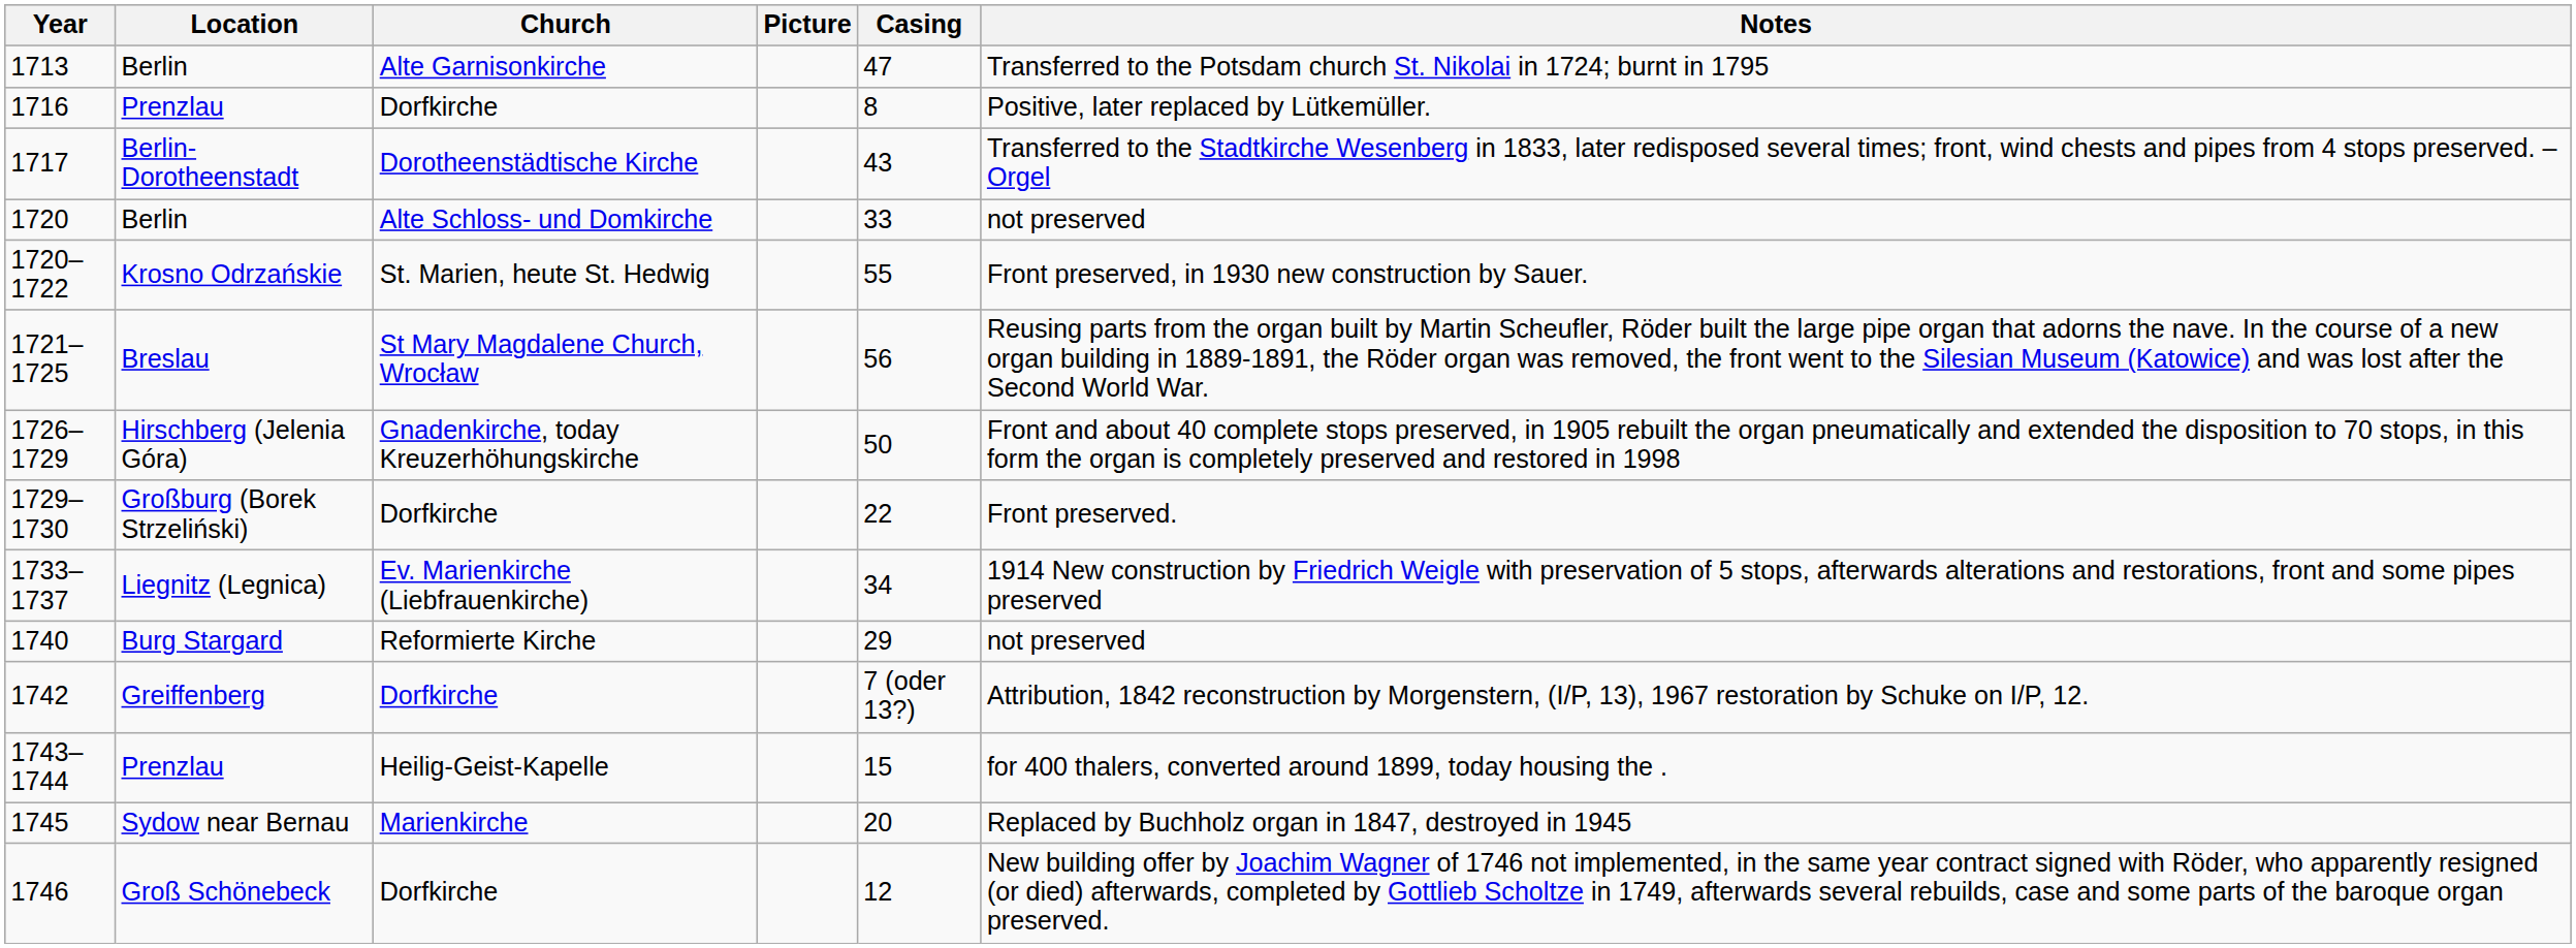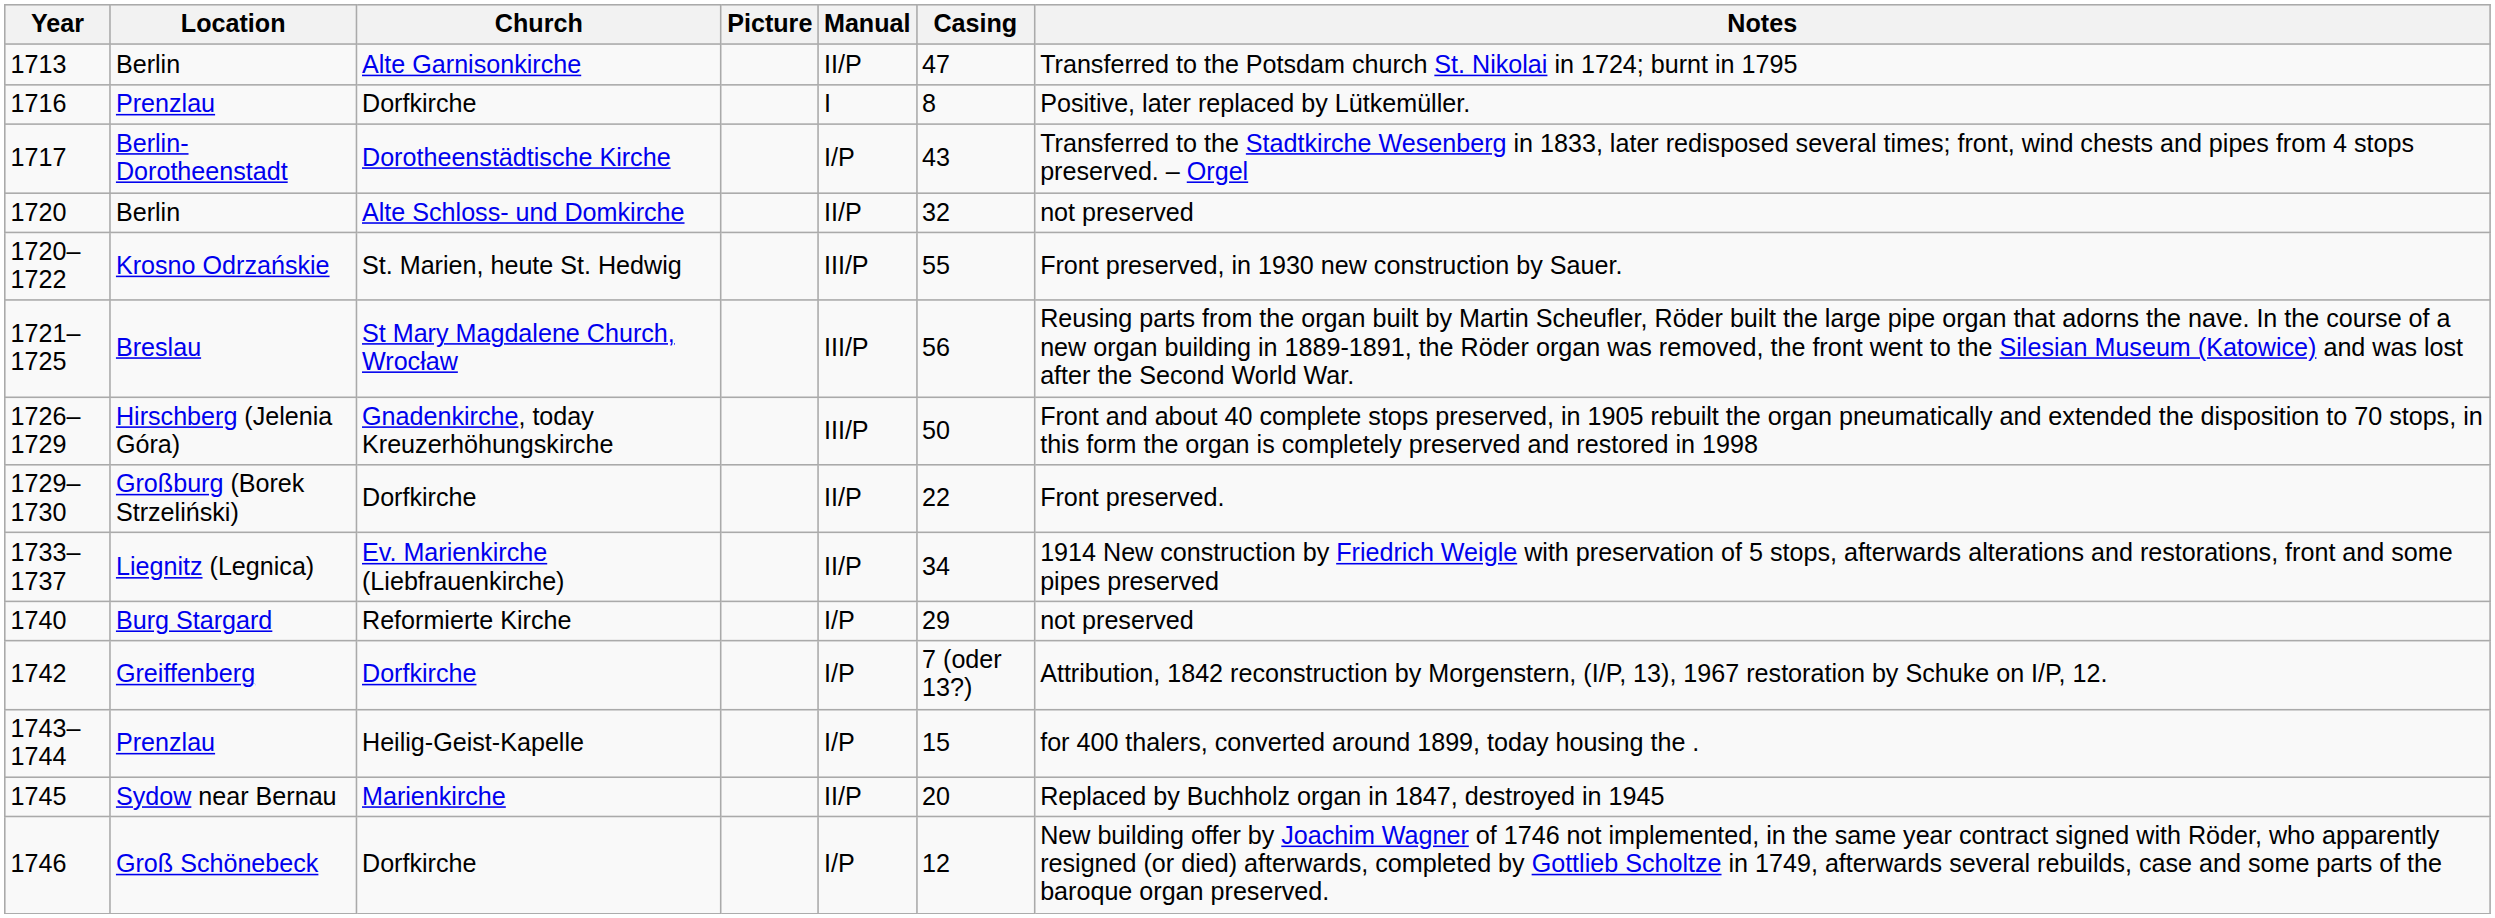 <table class="wikitable sortable" style="width:100%">
 <tr class="hintergrundfarbe5">
 <th>Year</th>
 <th>Location</th>
 <th>Church</th>
 <th class=unsortable>Picture</th>
+<th>Manual</th>
 <th>Casing</th>
 <th class=unsortable>Notes</th>
 </tr>
 <tr>
 <td>1713</td>
 <td>Berlin</td>
 <td><a href='#'>Alte Garnisonkirche</a></td>
 <td></td>
+<td>II/P</td>
 <td>47</td>
 <td>Transferred to the Potsdam church <a href='#'>St. Nikolai</a> in 1724; burnt in 1795</td>
 </tr>
 <tr>
 <td>1716</td>
 <td><a href='#'>Prenzlau</a></td>
 <td>Dorfkirche</td>
 <td></td>
+<td>I</td>
 <td>8</td>
 <td>Positive, later replaced by Lütkemüller.</td>
 </tr>
 <tr>
 <td>1717</td>
 <td><a href='#'>Berlin-Dorotheenstadt</a></td>
 <td><a href='#'>Dorotheenstädtische Kirche</a></td>
 <td></td>
+<td>I/P</td>
 <td>43</td>
 <td>Transferred to the <a href='#'>Stadtkirche Wesenberg</a> in 1833, later redisposed several times; front, wind chests and pipes from 4 stops preserved. – <a href='#'>Orgel</a></td>
 </tr>
 <tr>
 <td>1720</td>
 <td>Berlin</td>
 <td><a href='#'>Alte Schloss- und Domkirche</a></td>
 <td></td>
-<td>33</td>
+<td>II/P</td>
+<td>32</td>
 <td>not preserved</td>
 </tr>
 <tr>
 <td>1720–1722</td>
 <td><a href='#'>Krosno Odrzańskie</a></td>
 <td>St. Marien, heute St. Hedwig</td>
 <td></td>
+<td>III/P</td>
 <td>55</td>
 <td>Front preserved, in 1930 new construction by Sauer.</td>
 </tr>
 <tr>
 <td>1721–1725</td>
 <td><a href='#'>Breslau</a></td>
 <td><a href='#'>St Mary Magdalene Church, Wrocław</a></td>
 <td></td>
+<td>III/P</td>
 <td>56</td>
 <td>Reusing parts from the organ built by Martin Scheufler, Röder  built the large pipe organ that adorns the nave. In the course of a new organ building in 1889-1891, the Röder organ was removed, the front went to the <a href='#'>Silesian Museum (Katowice)</a> and was lost after the Second World War.</td>
 </tr>
 <tr>
 <td>1726–1729</td>
 <td><a href='#'>Hirschberg</a> (Jelenia Góra)</td>
 <td><a href='#'>Gnadenkirche</a>, today Kreuzerhöhungskirche</td>
 <td></td>
+<td>III/P</td>
 <td>50</td>
 <td>Front and about 40 complete stops preserved, in 1905  rebuilt the organ pneumatically and extended the disposition to 70 stops, in this form the organ is completely preserved and restored in 1998</td>
 </tr>
 <tr>
 <td>1729–1730</td>
 <td><a href='#'>Großburg</a> (Borek Strzeliński)</td>
 <td>Dorfkirche</td>
 <td></td>
+<td>II/P</td>
 <td>22</td>
 <td>Front preserved.</td>
 </tr>
 <tr>
 <td>1733–1737</td>
 <td><a href='#'>Liegnitz</a> (Legnica)</td>
 <td><a href='#'>Ev. Marienkirche</a> (Liebfrauenkirche)</td>
 <td></td>
+<td>II/P</td>
 <td>34</td>
 <td>1914 New construction by <a href='#'>Friedrich Weigle</a> with preservation of 5 stops, afterwards alterations and restorations, front and some pipes preserved</td>
 </tr>
 <tr>
 <td>1740</td>
 <td><a href='#'>Burg Stargard</a></td>
 <td>Reformierte Kirche</td>
 <td></td>
+<td>I/P</td>
 <td>29</td>
 <td>not preserved</td>
 </tr>
 <tr>
 <td>1742</td>
 <td><a href='#'>Greiffenberg</a></td>
 <td><a href='#'>Dorfkirche</a></td>
 <td></td>
+<td>I/P</td>
 <td>7 (oder 13?)</td>
 <td>Attribution, 1842 reconstruction by Morgenstern, (I/P, 13), 1967 restoration by Schuke on I/P, 12.</td>
 </tr>
 <tr>
 <td>1743–1744</td>
 <td><a href='#'>Prenzlau</a></td>
 <td>Heilig-Geist-Kapelle</td>
 <td></td>
+<td>I/P</td>
 <td>15</td>
 <td>for 400 thalers, converted around 1899, today housing the .</td>
 </tr>
 <tr>
 <td>1745</td>
 <td><a href='#'>Sydow</a> near Bernau</td>
 <td><a href='#'>Marienkirche</a></td>
 <td></td>
+<td>II/P</td>
 <td>20</td>
 <td>Replaced by Buchholz organ in 1847, destroyed in 1945</td>
 </tr>
 <tr>
 <td>1746</td>
 <td><a href='#'>Groß Schönebeck</a></td>
 <td>Dorfkirche</td>
 <td></td>
+<td>I/P</td>
 <td>12</td>
 <td>New building offer by <a href='#'>Joachim Wagner</a> of 1746 not implemented, in the same year contract signed with Röder, who apparently resigned (or died) afterwards, completed by <a href='#'>Gottlieb Scholtze</a> in 1749, afterwards several rebuilds, case and some parts of the baroque organ preserved.</td>
 </tr>
 </table>
